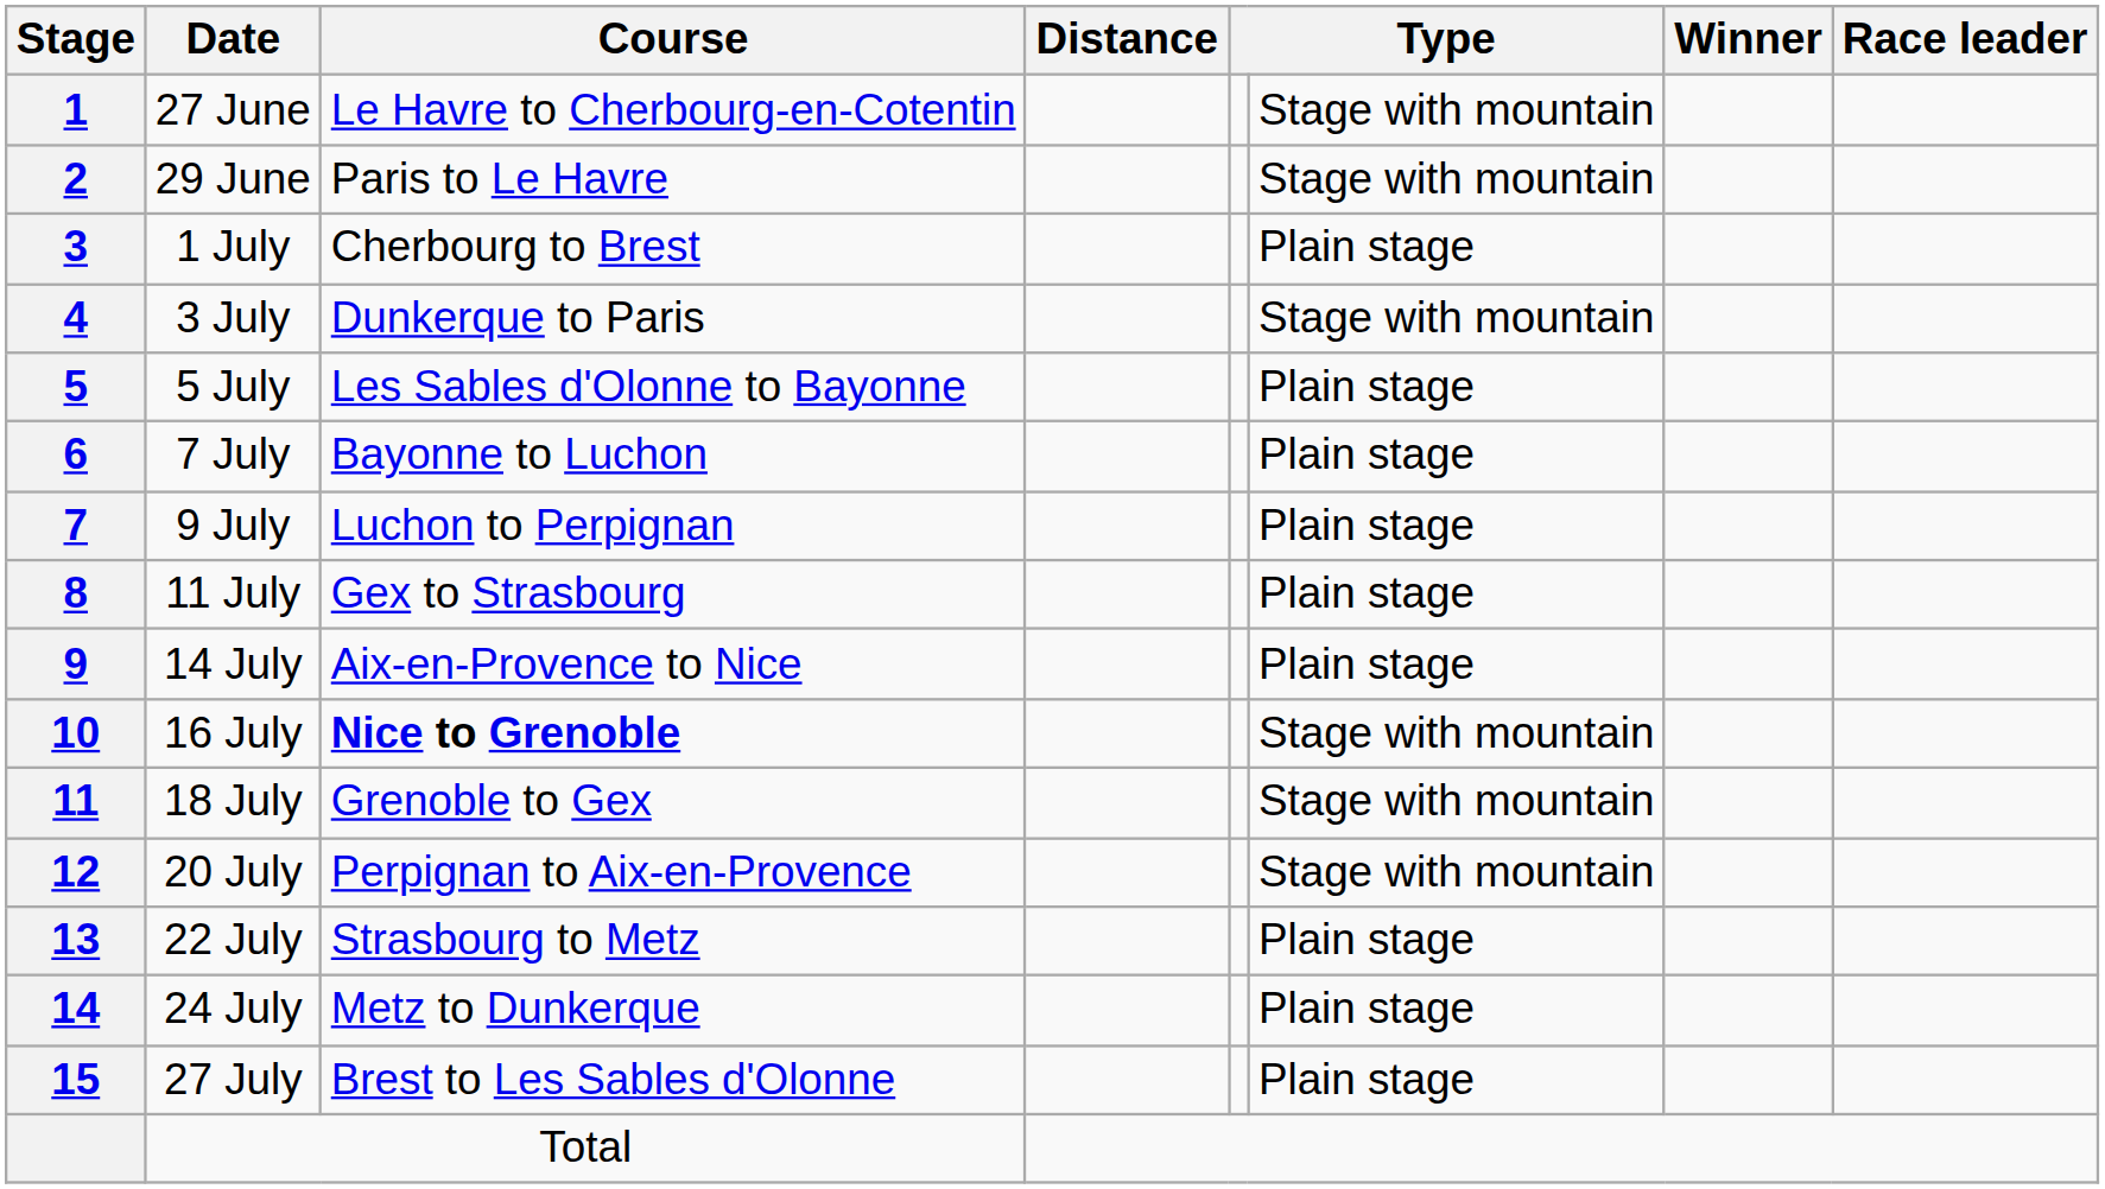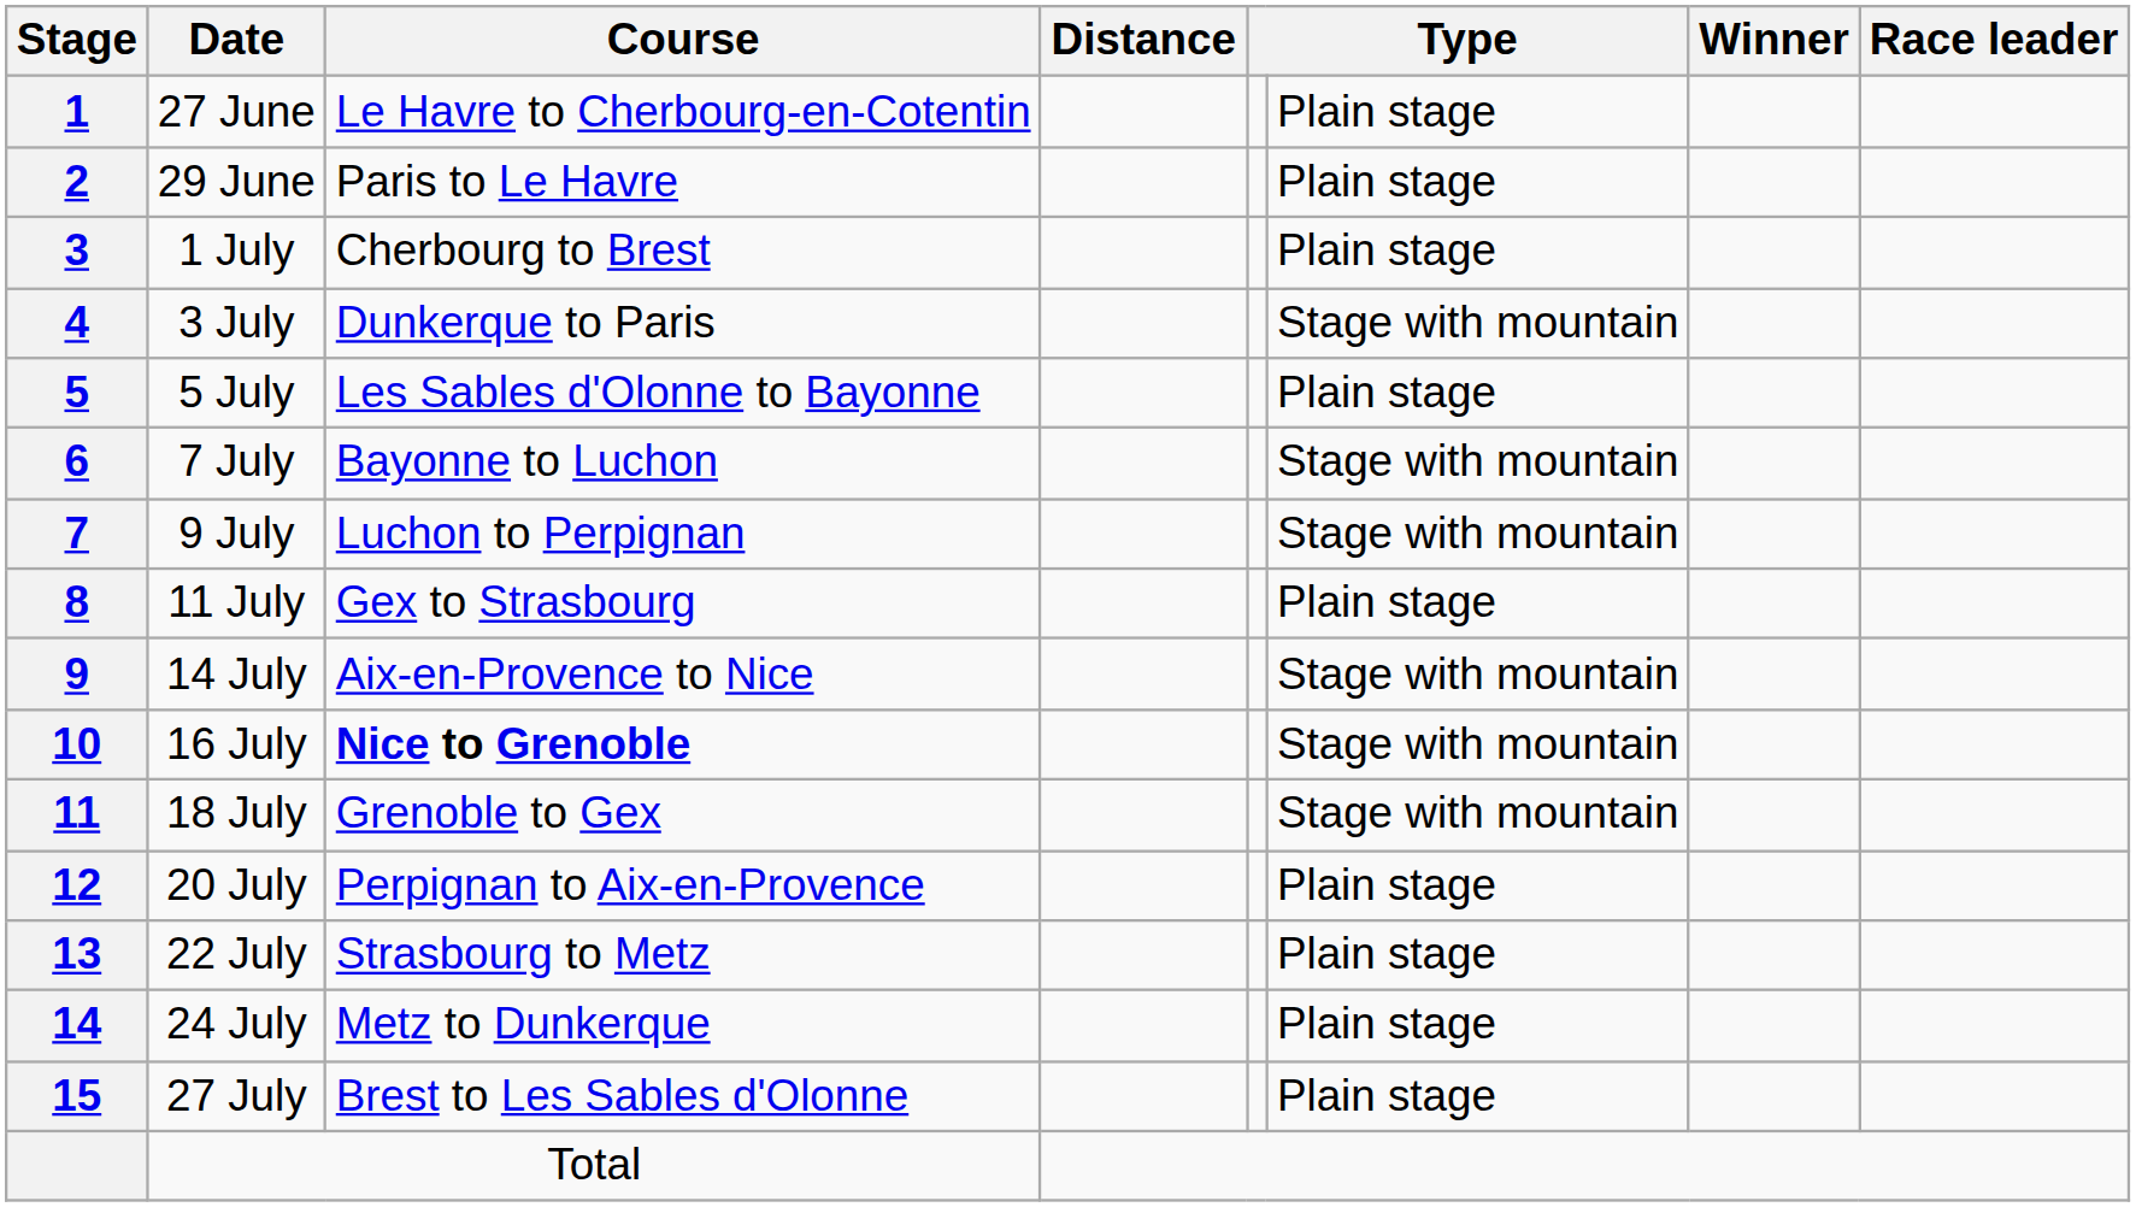 <table class="wikitable">
 <tr>
 <th scope="col">Stage</th>
 <th scope="col">Date</th>
 <th scope="col">Course</th>
 <th scope="col">Distance</th>
 <th scope="col" colspan="2">Type</th>
 <th scope="col">Winner</th>
 <th scope="col">Race leader</th>
 </tr>
 <tr>
 <th scope="row"><a href='#'>1</a></th>
 <td style="text-align:center;">27 June</td>
 <td><a href='#'>Le Havre</a> to <a href='#'>Cherbourg-en-Cotentin</a></td>
 <td></td>
 <td></td>
-<td>Stage with mountain</td>
+<td>Plain stage</td>
 <td></td>
 <td></td>
 </tr>
 <tr>
 <th scope="row"><a href='#'>2</a></th>
 <td style="text-align:center;">29 June</td>
 <td>Paris to <a href='#'>Le Havre</a></td>
 <td></td>
 <td></td>
-<td>Stage with mountain</td>
+<td>Plain stage</td>
 <td></td>
 <td></td>
 </tr>
 <tr>
 <th scope="row"><a href='#'>3</a></th>
 <td style="text-align:center;">1 July</td>
 <td>Cherbourg to <a href='#'>Brest</a></td>
 <td></td>
 <td></td>
 <td>Plain stage</td>
 <td></td>
 <td></td>
 </tr>
 <tr>
 <th scope="row"><a href='#'>4</a></th>
 <td style="text-align:center;">3 July</td>
 <td><a href='#'>Dunkerque</a> to Paris</td>
 <td></td>
 <td></td>
 <td>Stage with mountain</td>
 <td></td>
 <td></td>
 </tr>
 <tr>
 <th scope="row"><a href='#'>5</a></th>
 <td style="text-align:center;">5 July</td>
 <td><a href='#'>Les Sables d'Olonne</a> to <a href='#'>Bayonne</a></td>
 <td></td>
 <td></td>
 <td>Plain stage</td>
 <td></td>
 <td></td>
 </tr>
 <tr>
 <th scope="row"><a href='#'>6</a></th>
 <td style="text-align:center;">7 July</td>
 <td><a href='#'>Bayonne</a> to <a href='#'>Luchon</a></td>
 <td></td>
 <td></td>
-<td>Plain stage</td>
+<td>Stage with mountain</td>
 <td></td>
 <td></td>
 </tr>
 <tr>
 <th scope="row"><a href='#'>7</a></th>
 <td style="text-align:center;">9 July</td>
 <td><a href='#'>Luchon</a> to <a href='#'>Perpignan</a></td>
 <td></td>
 <td></td>
-<td>Plain stage</td>
+<td>Stage with mountain</td>
 <td></td>
 <td></td>
 </tr>
 <tr>
 <th scope="row"><a href='#'>8</a></th>
 <td style="text-align:center;">11 July</td>
 <td><a href='#'>Gex</a> to <a href='#'>Strasbourg</a></td>
 <td></td>
 <td></td>
 <td>Plain stage</td>
 <td></td>
 <td></td>
 </tr>
 <tr>
 <th scope="row"><a href='#'>9</a></th>
 <td style="text-align:center;">14 July</td>
 <td><a href='#'>Aix-en-Provence</a> to <a href='#'>Nice</a></td>
 <td></td>
 <td></td>
-<td>Plain stage</td>
+<td>Stage with mountain</td>
 <td></td>
 <td></td>
 </tr>
 <tr>
 <th scope="row"><a href='#'>10</a></th>
 <td style="text-align:center;">16 July</td>
 <td><strong><a href='#'>Nice</a> to <a href='#'>Grenoble</a></strong></td>
 <td></td>
 <td></td>
 <td>Stage with mountain</td>
 <td></td>
 <td></td>
 </tr>
 <tr>
 <th scope="row"><a href='#'>11</a></th>
 <td style="text-align:center;">18 July</td>
 <td><a href='#'>Grenoble</a> to <a href='#'>Gex</a></td>
 <td></td>
 <td></td>
 <td>Stage with mountain</td>
 <td></td>
 <td></td>
 </tr>
 <tr>
 <th scope="row"><a href='#'>12</a></th>
 <td style="text-align:center;">20 July</td>
 <td><a href='#'>Perpignan</a> to <a href='#'>Aix-en-Provence</a></td>
 <td></td>
 <td></td>
-<td>Stage with mountain</td>
+<td>Plain stage</td>
 <td></td>
 <td></td>
 </tr>
 <tr>
 <th scope="row"><a href='#'>13</a></th>
 <td style="text-align:center;">22 July</td>
 <td><a href='#'>Strasbourg</a> to <a href='#'>Metz</a></td>
 <td></td>
 <td></td>
 <td>Plain stage</td>
 <td></td>
 <td></td>
 </tr>
 <tr>
 <th scope="row"><a href='#'>14</a></th>
 <td style="text-align:center;">24 July</td>
 <td><a href='#'>Metz</a> to <a href='#'>Dunkerque</a></td>
 <td></td>
 <td></td>
 <td>Plain stage</td>
 <td></td>
 <td></td>
 </tr>
 <tr>
 <th scope="row"><a href='#'>15</a></th>
 <td style="text-align:center;">27 July</td>
 <td><a href='#'>Brest</a> to <a href='#'>Les Sables d'Olonne</a></td>
 <td></td>
 <td></td>
 <td>Plain stage</td>
 <td></td>
 <td></td>
 </tr>
 <tr>
 <th scope="row"></th>
 <td colspan="2" style="text-align:center">Total</td>
 <td colspan="5" style="text-align:center"></td>
 </tr>
 </table>
